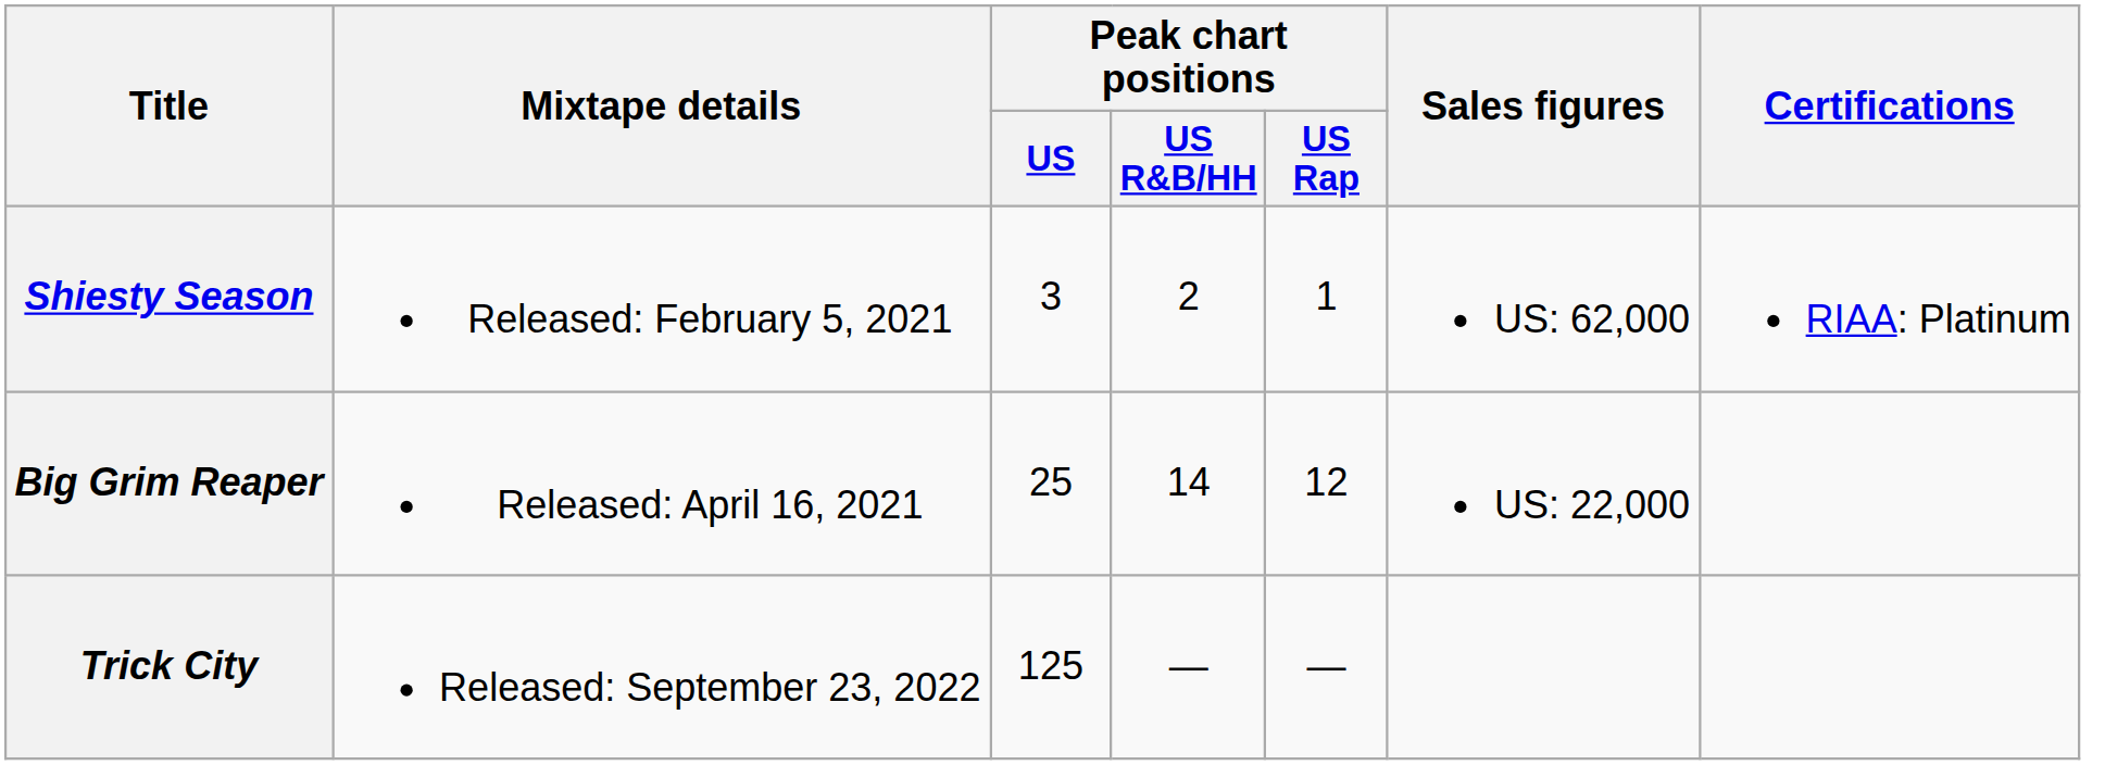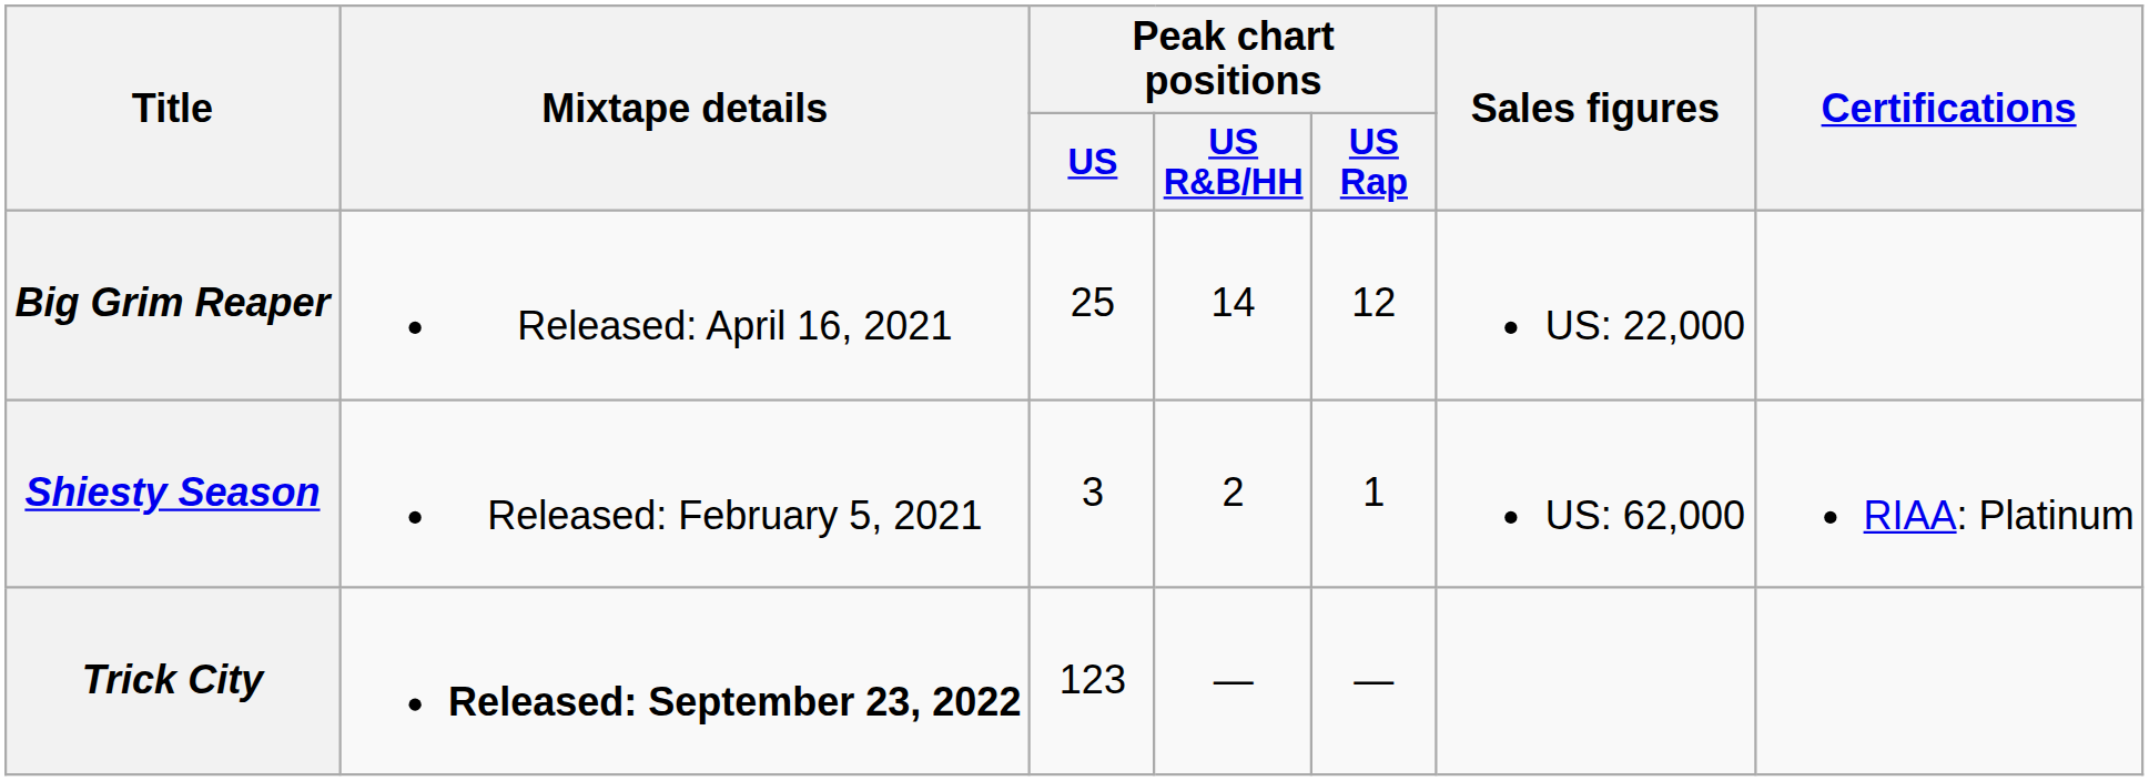 <table class="wikitable plainrowheaders" style="text-align:center;">
 <tr>
 <th rowspan="2">Title</th>
 <th rowspan="2">Mixtape details</th>
 <th colspan="3">Peak chart positions</th>
 <th rowspan="2">Sales figures</th>
 <th rowspan="2"><a href='#'>Certifications</a></th>
 </tr>
 <tr>
 <th scope="col" style="width:3em;font-size:90%;"><a href='#'>US</a></th>
 <th scope="col" style="width:3em;font-size:90%;"><a href='#'>US<br>R&B/HH</a></th>
 <th scope="col" style="width:3em;font-size:90%;"><a href='#'>US<br>Rap</a></th>
 </tr>
 <tr>
+<th scope="row"><em>Big Grim Reaper</em><br></th>
+<td><br><ul><li>Released: April 16, 2021</li></ul></td>
+<td>25</td>
+<td>14</td>
+<td>12</td>
+<td><br><ul><li>US: 22,000</li></ul></td>
+<td></td>
+</tr>
+<tr>
 <th scope="row"><em><a href='#'>Shiesty Season</a></em><br></th>
 <td><br><ul><li>Released: February 5, 2021</li></ul></td>
 <td>3<br></td>
 <td>2</td>
 <td>1</td>
 <td><br><ul><li>US: 62,000</li></ul></td>
 <td><br><ul><li><a href='#'>RIAA</a>: Platinum</li></ul></td>
 </tr>
 <tr>
-<th scope="row"><em>Big Grim Reaper</em><br></th>
-<td><br><ul><li>Released: April 16, 2021</li></ul></td>
-<td>25</td>
-<td>14</td>
-<td>12</td>
-<td><br><ul><li>US: 22,000</li></ul></td>
-<td></td>
-</tr>
-<tr>
 <th scope="row"><em>Trick City</em><br></th>
-<td><br><ul><li>Released: September 23, 2022</li></ul></td>
-<td>125<br></td>
+<td><strong><br><ul><li>Released: September 23, 2022</li></ul></strong></td>
+<td>123<br></td>
 <td>—</td>
 <td>—</td>
 <td></td>
 <td></td>
 </tr>
 </table>
